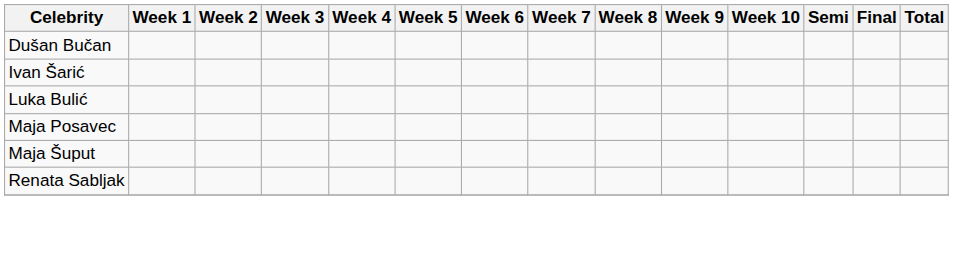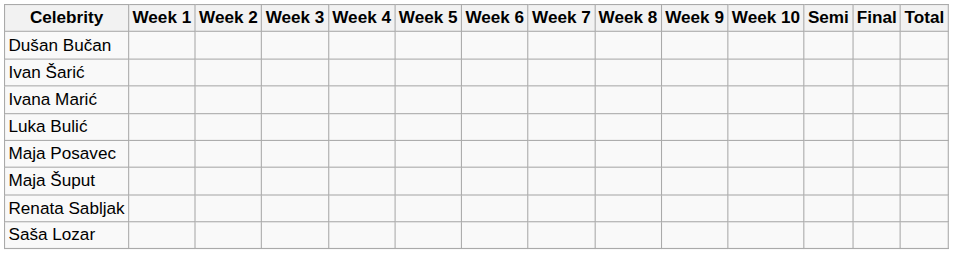 <table class=wikitable>
 <tr>
 <th>Celebrity</th>
 <th>Week 1</th>
 <th>Week 2</th>
 <th>Week 3</th>
 <th>Week 4</th>
 <th>Week 5</th>
 <th>Week 6</th>
 <th>Week 7</th>
 <th>Week 8</th>
 <th>Week 9</th>
 <th>Week 10</th>
 <th>Semi</th>
 <th>Final</th>
 <th>Total</th>
 </tr>
 <tr>
 <td>Dušan Bučan</td>
 <td></td>
 <td></td>
 <td></td>
 <td></td>
 <td></td>
 <td></td>
 <td></td>
 <td></td>
 <td></td>
 <td></td>
 <td></td>
 <td></td>
 <td></td>
 </tr>
 <tr>
 <td>Ivan Šarić</td>
+<td></td>
+<td></td>
+<td></td>
+<td></td>
+<td></td>
+<td></td>
+<td></td>
+<td></td>
+<td></td>
+<td></td>
+<td></td>
+<td></td>
+<td></td>
+</tr>
+<tr>
+<td>Ivana Marić</td>
 <td></td>
 <td></td>
 <td></td>
 <td></td>
 <td></td>
 <td></td>
 <td></td>
 <td></td>
 <td></td>
 <td></td>
 <td></td>
 <td></td>
 <td></td>
 </tr>
 <tr>
 <td>Luka Bulić</td>
 <td></td>
 <td></td>
 <td></td>
 <td></td>
 <td></td>
 <td></td>
 <td></td>
 <td></td>
 <td></td>
 <td></td>
 <td></td>
 <td></td>
 <td></td>
 </tr>
 <tr>
 <td>Maja Posavec</td>
 <td></td>
 <td></td>
 <td></td>
 <td></td>
 <td></td>
 <td></td>
 <td></td>
 <td></td>
 <td></td>
 <td></td>
 <td></td>
 <td></td>
 <td></td>
 </tr>
 <tr>
 <td>Maja Šuput</td>
 <td></td>
 <td></td>
 <td></td>
 <td></td>
 <td></td>
 <td></td>
 <td></td>
 <td></td>
 <td></td>
 <td></td>
 <td></td>
 <td></td>
 <td></td>
 </tr>
 <tr>
 <td>Renata Sabljak</td>
 <td></td>
 <td></td>
 <td></td>
 <td></td>
 <td></td>
 <td></td>
 <td></td>
 <td></td>
 <td></td>
 <td></td>
 <td></td>
 <td></td>
 <td></td>
 </tr>
 <tr>
+<td>Saša Lozar</td>
+<td></td>
+<td></td>
+<td></td>
+<td></td>
+<td></td>
+<td></td>
+<td></td>
+<td></td>
+<td></td>
+<td></td>
+<td></td>
+<td></td>
+<td></td>
+</tr>
+<tr>
 </tr>
 </table>
